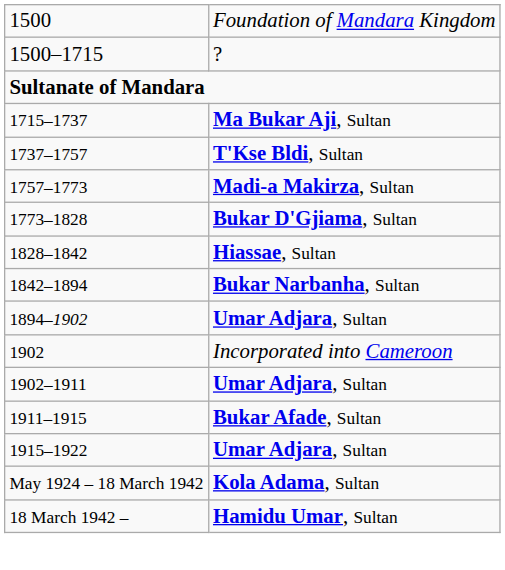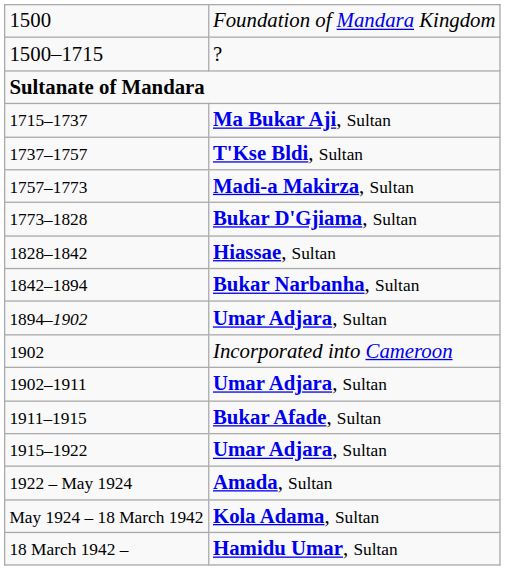 <table class="wikitable">
 <tr>
 <td>1500</td>
 <td><em>Foundation of <a href='#'>Mandara</a> Kingdom</em></td>
 </tr>
 <tr>
 <td>1500–1715</td>
 <td>?</td>
 </tr>
 <tr>
 <td colspan="2"><strong>Sultanate of Mandara</strong></td>
 </tr>
 <tr>
 <td><small>1715–1737</small></td>
 <td><strong><a href='#'>Ma Bukar Aji</a></strong>, <small>Sultan</small></td>
 </tr>
 <tr>
 <td><small>1737–1757</small></td>
 <td><strong><a href='#'>T'Kse Bldi</a></strong>, <small>Sultan</small></td>
 </tr>
 <tr>
 <td><small>1757–1773</small></td>
 <td><strong><a href='#'>Madi-a Makirza</a></strong>, <small>Sultan</small></td>
 </tr>
 <tr>
 <td><small>1773–1828</small></td>
 <td><strong><a href='#'>Bukar D'Gjiama</a></strong>, <small>Sultan</small></td>
 </tr>
 <tr>
 <td><small>1828–1842</small></td>
 <td><strong><a href='#'>Hiassae</a></strong>, <small>Sultan</small></td>
 </tr>
 <tr>
 <td><small>1842–1894</small></td>
 <td><strong><a href='#'>Bukar Narbanha</a></strong>, <small>Sultan</small></td>
 </tr>
 <tr>
 <td><small>1894–<em>1902</em></small></td>
 <td><strong><a href='#'>Umar Adjara</a></strong>, <small>Sultan</small></td>
 </tr>
 <tr>
 <td><small>1902</small></td>
 <td><em>Incorporated into <a href='#'>Cameroon</a></em></td>
 </tr>
 <tr>
 <td><small>1902–1911</small></td>
 <td><strong><a href='#'>Umar Adjara</a></strong>, <small>Sultan</small></td>
 </tr>
 <tr>
 <td><small>1911–1915</small></td>
 <td><strong><a href='#'>Bukar Afade</a></strong>, <small>Sultan</small></td>
 </tr>
 <tr>
 <td><small>1915–1922</small></td>
 <td><strong><a href='#'>Umar Adjara</a></strong>, <small>Sultan</small></td>
 </tr>
 <tr>
+<td><small>1922 – May 1924</small></td>
+<td><strong><a href='#'>Amada</a></strong>, <small>Sultan</small></td>
+</tr>
+<tr>
 <td><small>May 1924 – 18 March 1942</small></td>
 <td><strong><a href='#'>Kola Adama</a></strong>, <small>Sultan</small></td>
 </tr>
 <tr>
 <td><small>18 March 1942 –</small></td>
 <td><strong><a href='#'>Hamidu Umar</a></strong>, <small>Sultan</small></td>
 </tr>
 </table>
